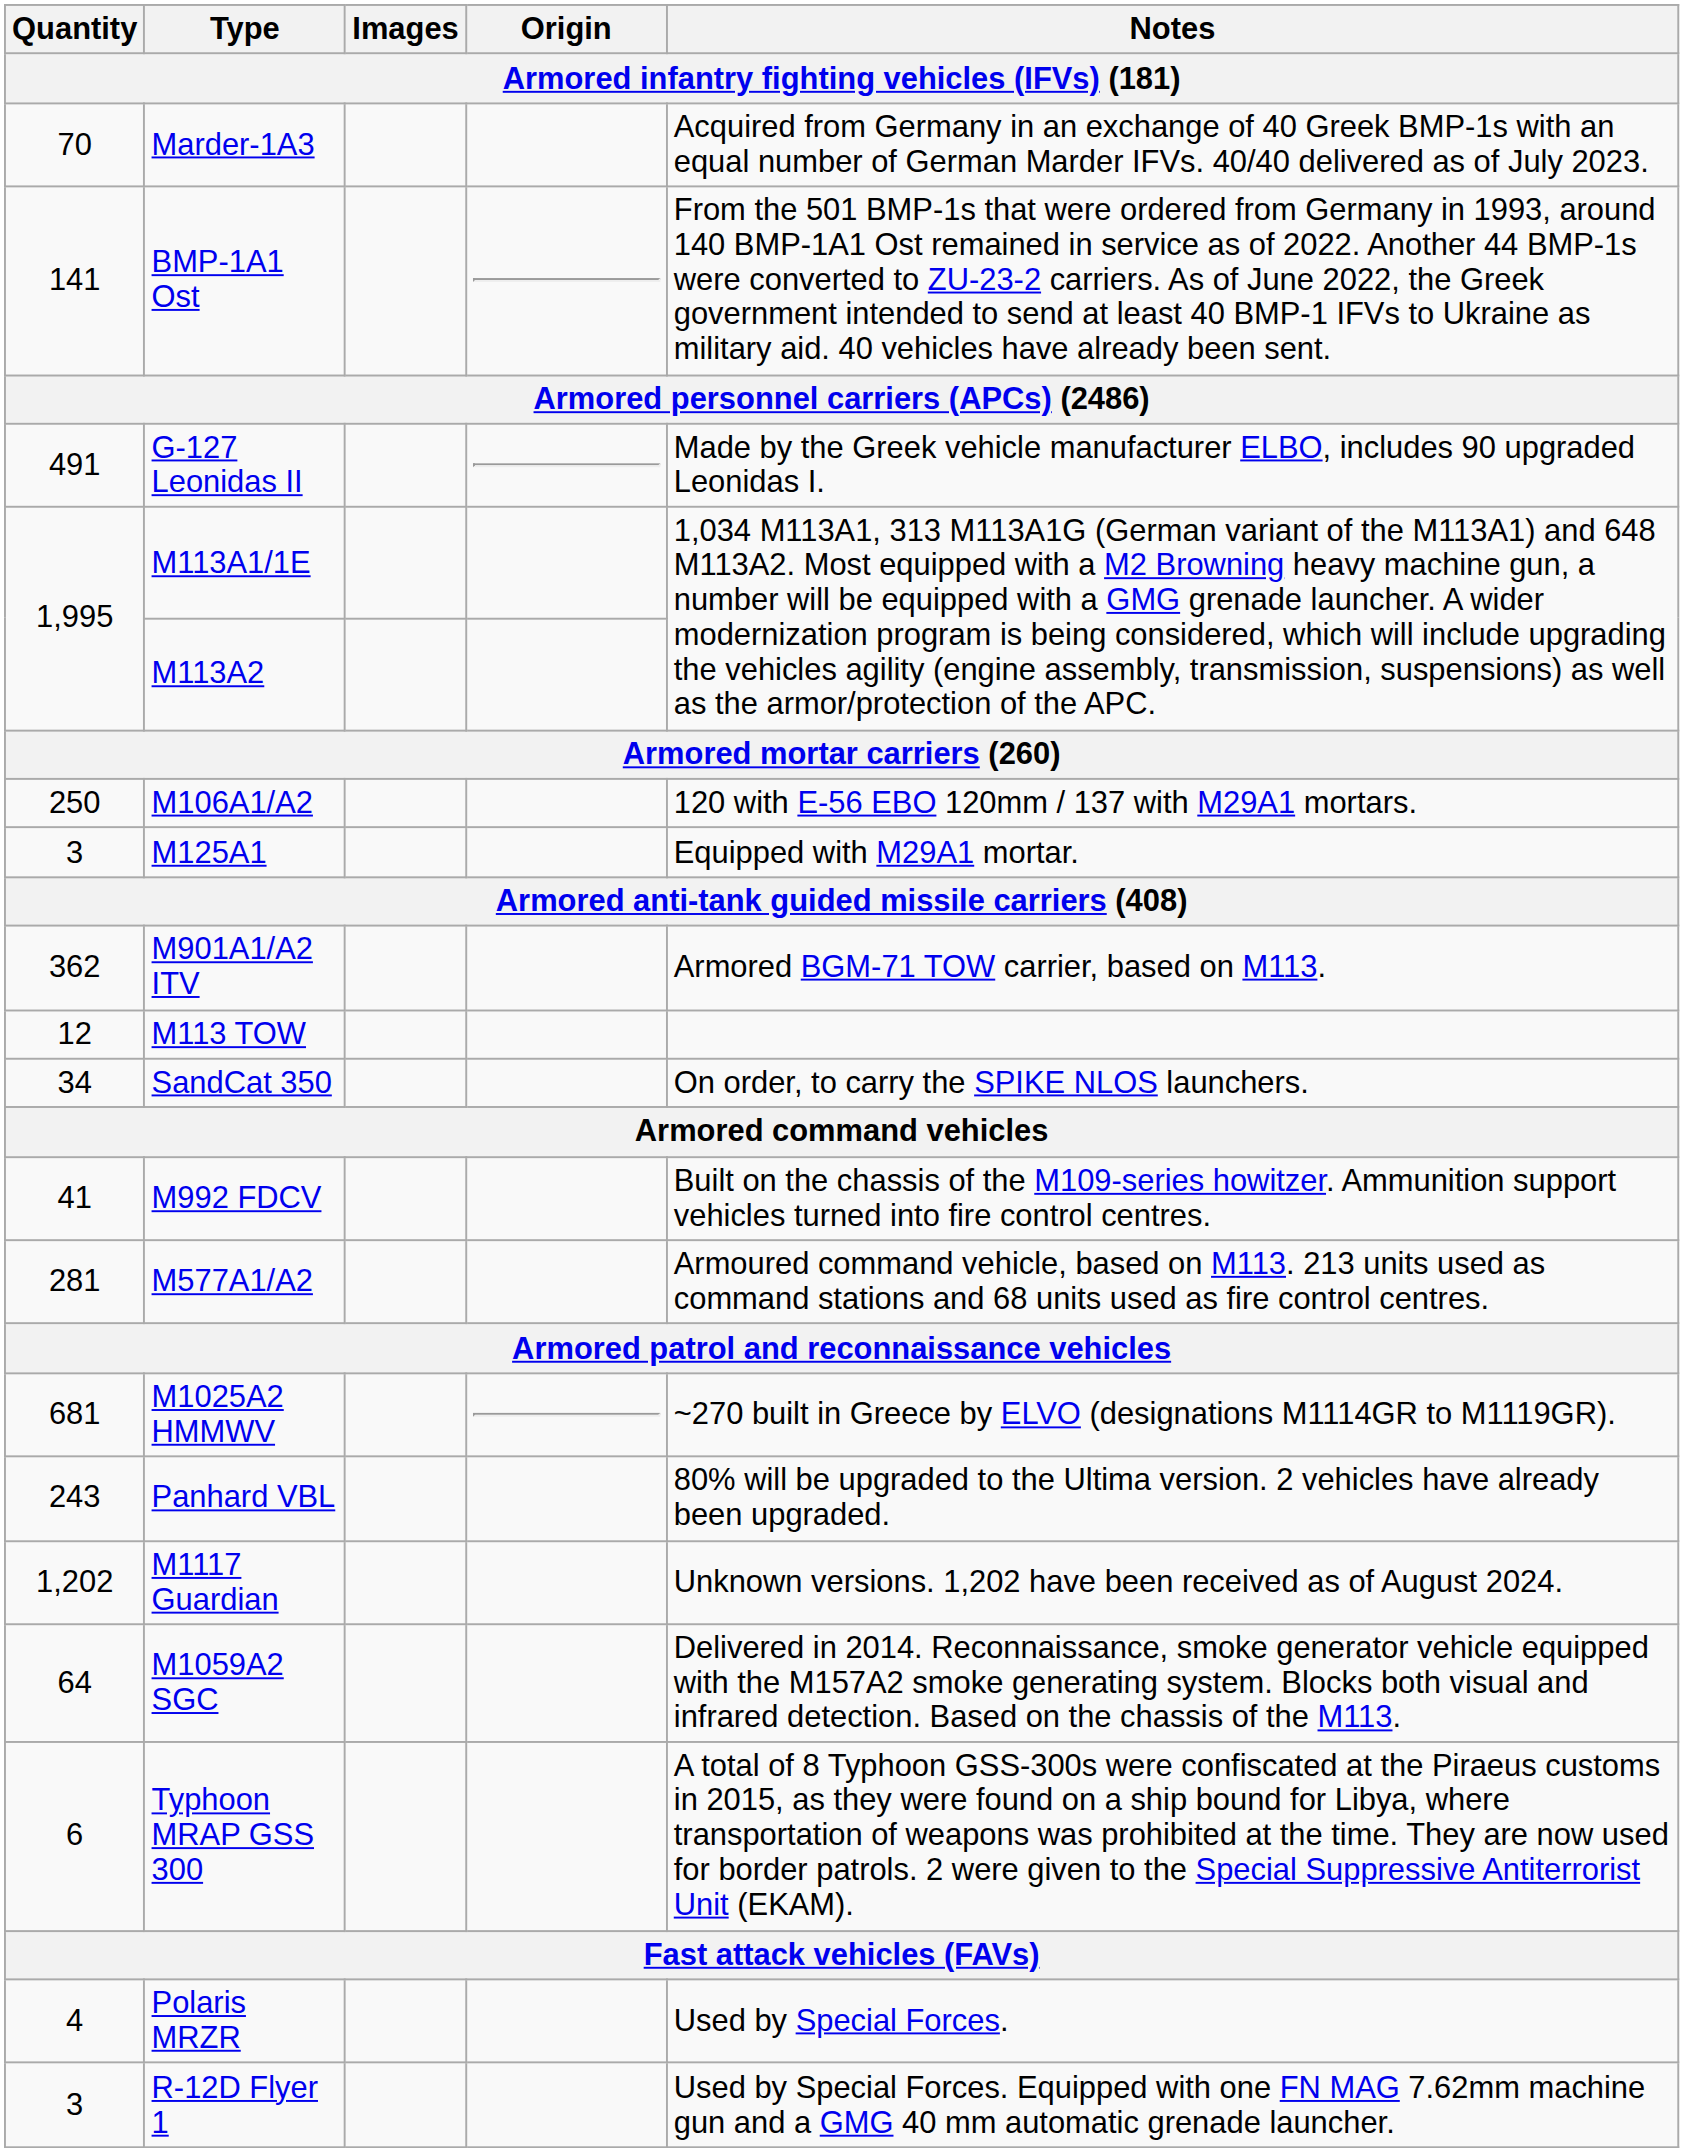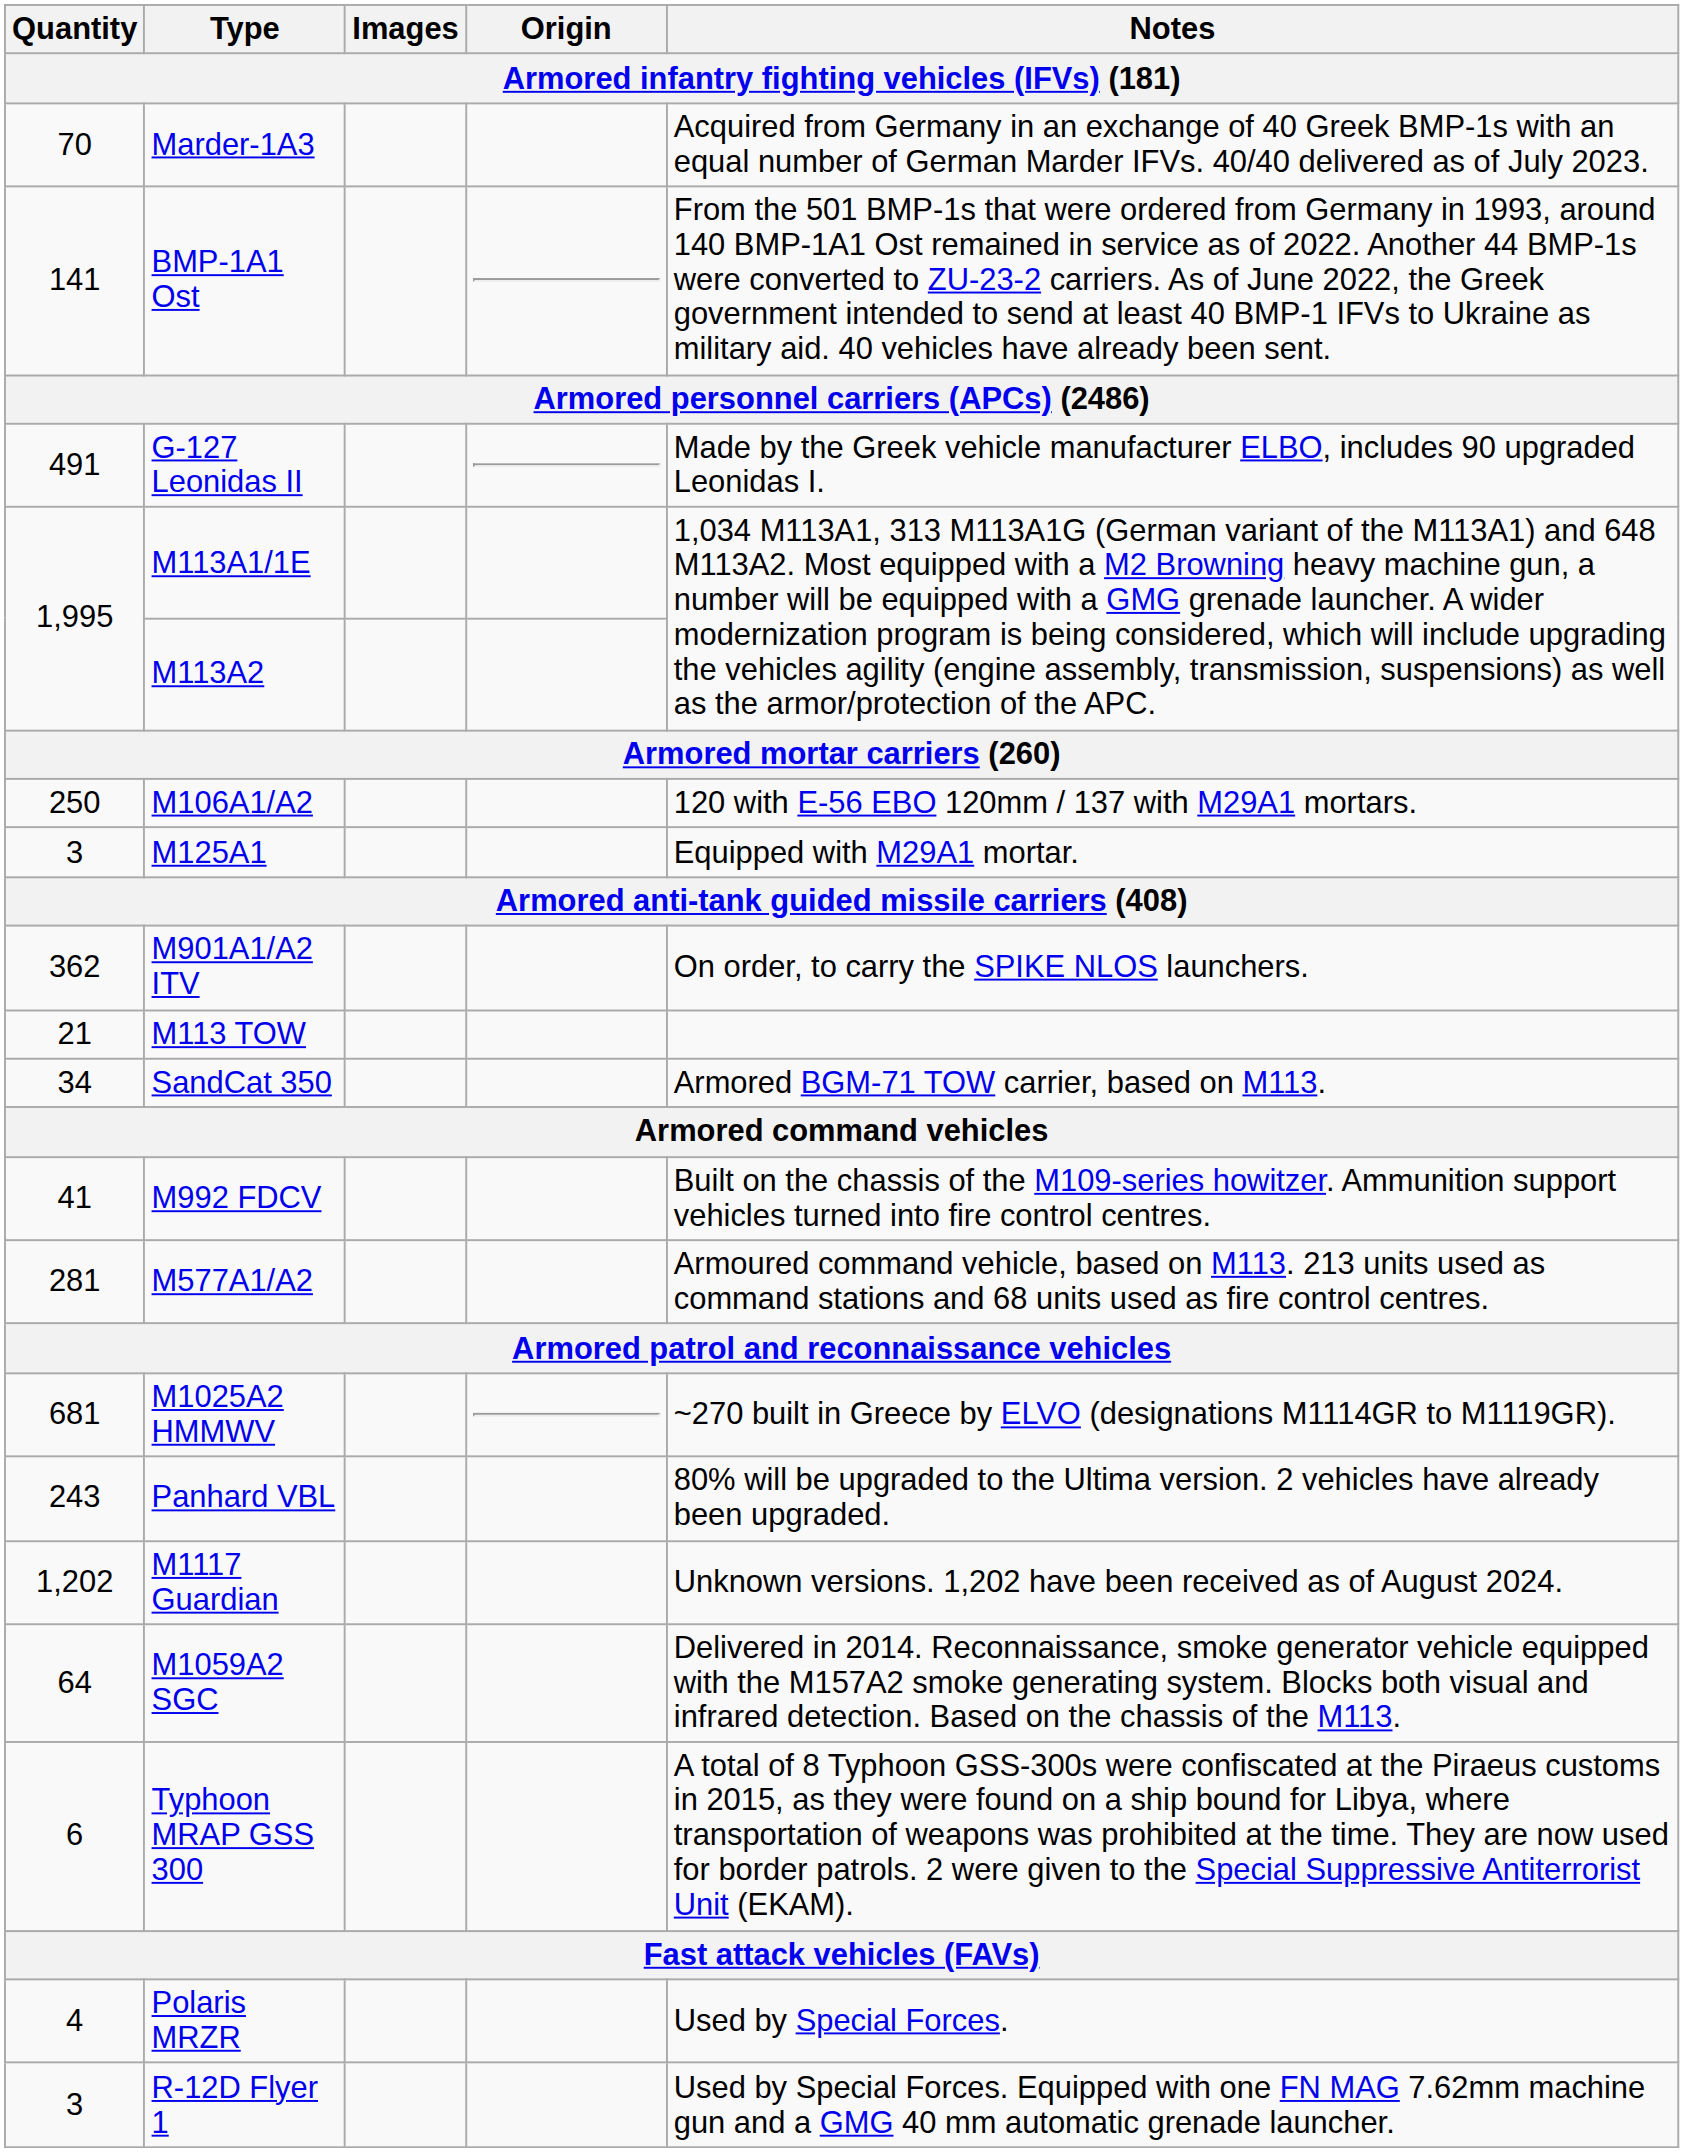 <table class="wikitable">
 <tr>
 <th>Quantity</th>
 <th>Type</th>
 <th>Images</th>
 <th>Origin</th>
 <th>Notes</th>
 </tr>
 <tr>
 <th colspan="5"><a href='#'>Armored infantry fighting vehicles (IFVs)</a> (181)</th>
 </tr>
 <tr>
 <td align="center">70</td>
 <td style="text-align:left; width:12%"><a href='#'>Marder-1A3</a></td>
 <td></td>
 <td></td>
 <td>Acquired from Germany in an exchange of 40 Greek BMP-1s with an equal number of German Marder IFVs. 40/40 delivered as of July 2023.</td>
 </tr>
 <tr>
 <td align="center">141</td>
 <td><a href='#'>BMP-1A1 Ost</a></td>
 <td></td>
 <td style="text-align:left; width:12%"><hr></td>
 <td>From the 501 BMP-1s that were ordered from Germany in 1993, around 140 BMP-1A1 Ost remained in service as of 2022. Another 44 BMP-1s were converted to <a href='#'>ZU-23-2</a> carriers. As of June 2022, the Greek government intended to send at least 40 BMP-1 IFVs to Ukraine as military aid. 40 vehicles have already been sent.</td>
 </tr>
 <tr>
 <th colspan="5"><a href='#'>Armored personnel carriers (APCs)</a> (2486)</th>
 </tr>
 <tr>
 <td align="center">491</td>
 <td><a href='#'>G-127 Leonidas II</a></td>
 <td></td>
 <td><hr> </td>
 <td>Made by the Greek vehicle manufacturer <a href='#'>ELBO</a>, includes 90 upgraded Leonidas I.</td>
 </tr>
 <tr>
 <td rowspan="2" align="center">1,995</td>
 <td><a href='#'>M113A1/1E</a></td>
 <td></td>
 <td></td>
 <td rowspan="2">1,034 M113A1, 313 M113A1G (German variant of the M113A1) and 648 M113A2. Most equipped with a <a href='#'>M2 Browning</a> heavy machine gun, a number will be equipped with a <a href='#'>GMG</a> grenade launcher. A wider modernization program is being considered, which will include upgrading the vehicles agility (engine assembly, transmission, suspensions) as well as the armor/protection of the APC.</td>
 </tr>
 <tr>
 <td><a href='#'>M113A2</a></td>
 <td></td>
 <td></td>
 </tr>
 <tr>
 <th colspan="5"><a href='#'>Armored mortar carriers</a> (260)</th>
 </tr>
 <tr>
 <td align="center">250</td>
 <td><a href='#'>M106A1/A2</a></td>
 <td></td>
 <td></td>
 <td>120 with <a href='#'>E-56 EBO</a> 120mm  / 137 with <a href='#'>M29A1</a> mortars.</td>
 </tr>
 <tr>
 <td align="center">3</td>
 <td><a href='#'>M125A1</a></td>
 <td></td>
 <td></td>
 <td>Equipped with <a href='#'>M29A1</a> mortar.</td>
 </tr>
 <tr>
 <th colspan="5"><a href='#'>Armored anti-tank guided missile carriers</a> (408)</th>
 </tr>
 <tr>
 <td align="center">362</td>
 <td><a href='#'>M901A1/A2 ITV</a></td>
 <td></td>
 <td></td>
-<td>Armored <a href='#'>BGM-71 TOW</a> carrier, based on <a href='#'>M113</a>.</td>
+<td>On order, to carry the <a href='#'>SPIKE NLOS</a> launchers.</td>
 </tr>
 <tr>
-<td align="center">12</td>
+<td align="center">21</td>
 <td><a href='#'>M113 TOW</a></td>
 <td></td>
 <td></td>
 <td></td>
 </tr>
 <tr>
 <td align="center">34</td>
 <td><a href='#'>SandCat 350</a></td>
 <td></td>
 <td></td>
-<td>On order, to carry the <a href='#'>SPIKE NLOS</a> launchers.</td>
+<td>Armored <a href='#'>BGM-71 TOW</a> carrier, based on <a href='#'>M113</a>.</td>
 </tr>
 <tr>
 <th colspan="5">Armored command vehicles</th>
 </tr>
 <tr>
 <td align="center">41</td>
 <td><a href='#'>M992 FDCV</a></td>
 <td></td>
 <td></td>
 <td>Built on the chassis of the <a href='#'>M109-series howitzer</a>. Ammunition support vehicles turned into fire control centres.</td>
 </tr>
 <tr>
 <td align="center">281</td>
 <td><a href='#'>M577A1/A2</a></td>
 <td></td>
 <td></td>
 <td>Armoured command vehicle, based on <a href='#'>M113</a>. 213 units used as command stations and 68 units used as fire control centres.</td>
 </tr>
 <tr>
 <th colspan="5"><a href='#'>Armored patrol and reconnaissance vehicles</a></th>
 </tr>
 <tr>
 <td align="center">681</td>
 <td><a href='#'>M1025A2 HMMWV</a></td>
 <td></td>
 <td><hr></td>
 <td>~270 built in Greece by <a href='#'>ELVO</a> (designations M1114GR to M1119GR).</td>
 </tr>
 <tr>
 <td align="center">243</td>
 <td><a href='#'>Panhard VBL</a></td>
 <td></td>
 <td></td>
 <td>80% will be upgraded to the Ultima version. 2 vehicles have already been upgraded.</td>
 </tr>
 <tr>
 <td align="center">1,202</td>
 <td><a href='#'>M1117 Guardian</a></td>
 <td></td>
 <td></td>
 <td>Unknown versions. 1,202 have been received as of August 2024.</td>
 </tr>
 <tr>
 <td align="center">64</td>
 <td><a href='#'>M1059A2 SGC</a></td>
 <td></td>
 <td></td>
 <td>Delivered in 2014. Reconnaissance, smoke generator vehicle equipped with the M157A2 smoke generating system. Blocks both visual and infrared detection. Based on the chassis of the <a href='#'>M113</a>.</td>
 </tr>
 <tr>
 <td align="center">6</td>
 <td><a href='#'>Typhoon MRAP GSS 300</a></td>
 <td></td>
 <td></td>
 <td>A total of 8 Typhoon GSS-300s were confiscated at the Piraeus customs in 2015, as they were found on a ship bound for Libya, where transportation of weapons was prohibited at the time. They are now used for border patrols. 2 were given to the <a href='#'>Special Suppressive Antiterrorist Unit</a> (ΕΚΑΜ).</td>
 </tr>
 <tr>
 <th colspan="5"><a href='#'>Fast attack vehicles (FAVs)</a></th>
 </tr>
 <tr>
 <td align="center">4</td>
 <td><a href='#'>Polaris MRZR</a></td>
 <td></td>
 <td></td>
 <td>Used by <a href='#'>Special Forces</a>.</td>
 </tr>
 <tr>
 <td align="center">3</td>
 <td><a href='#'>R-12D Flyer 1</a></td>
 <td></td>
 <td></td>
 <td>Used by Special Forces. Equipped with one <a href='#'>FN MAG</a> 7.62mm machine gun and a <a href='#'>GMG</a> 40 mm automatic grenade launcher.</td>
 </tr>
 </table>
